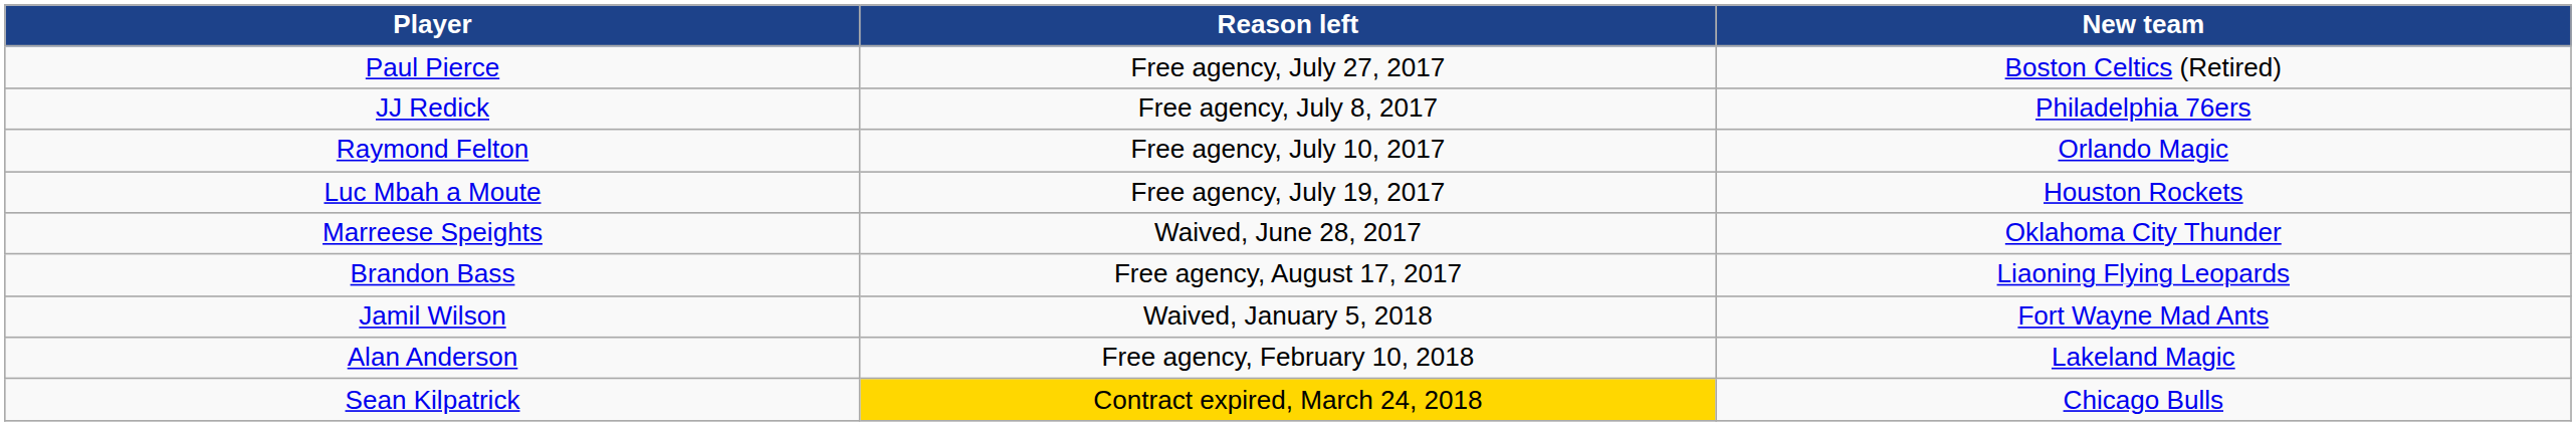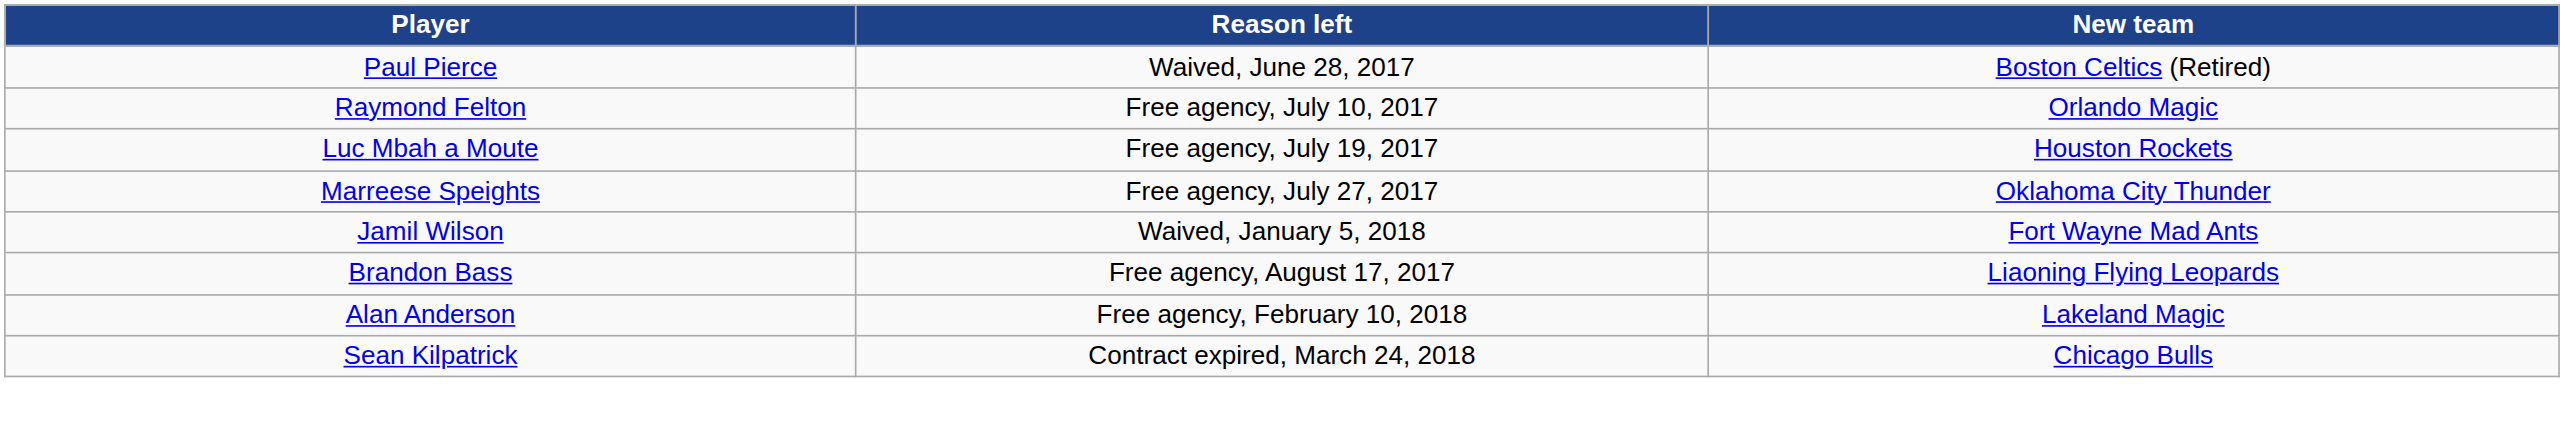 <table class="wikitable sortable sortable" style="text-align: center">
 <tr>
 <th style="background:#1d428a; color:white" width="10%">Player</th>
 <th style="background:#1d428a; color:white" width="10%">Reason left</th>
 <th style="background:#1d428a; color:white" width="10%">New team</th>
 </tr>
 <tr style="text-align: center">
 <td><a href='#'>Paul Pierce</a></td>
-<td>Free agency, July 27, 2017</td>
+<td>Waived, June 28, 2017</td>
 <td><a href='#'>Boston Celtics</a> (Retired)</td>
-</tr>
-<tr style="text-align: center">
-<td><a href='#'>JJ Redick</a></td>
-<td>Free agency, July 8, 2017</td>
-<td><a href='#'>Philadelphia 76ers</a></td>
 </tr>
 <tr style="text-align: center">
 <td><a href='#'>Raymond Felton</a></td>
 <td>Free agency, July 10, 2017</td>
 <td><a href='#'>Orlando Magic</a></td>
 </tr>
 <tr style="text-align: center">
 <td><a href='#'>Luc Mbah a Moute</a></td>
 <td>Free agency, July 19, 2017</td>
 <td><a href='#'>Houston Rockets</a></td>
 </tr>
 <tr style="text-align: center">
 <td><a href='#'>Marreese Speights</a></td>
-<td>Waived, June 28, 2017</td>
+<td>Free agency, July 27, 2017</td>
 <td><a href='#'>Oklahoma City Thunder</a></td>
+</tr>
+<tr style="text-align: center">
+<td><a href='#'>Jamil Wilson</a></td>
+<td>Waived, January 5, 2018</td>
+<td><a href='#'>Fort Wayne Mad Ants</a></td>
 </tr>
 <tr style="text-align: center">
 <td><a href='#'>Brandon Bass</a></td>
 <td>Free agency, August 17, 2017</td>
 <td> <a href='#'>Liaoning Flying Leopards</a></td>
-</tr>
-<tr style="text-align: center">
-<td><a href='#'>Jamil Wilson</a></td>
-<td>Waived, January 5, 2018</td>
-<td><a href='#'>Fort Wayne Mad Ants</a></td>
 </tr>
 <tr style="text-align: center">
 <td><a href='#'>Alan Anderson</a></td>
 <td>Free agency, February 10, 2018</td>
 <td><a href='#'>Lakeland Magic</a></td>
 </tr>
 <tr style="text-align: center">
 <td><a href='#'>Sean Kilpatrick</a></td>
-<td style="background: gold;">Contract expired, March 24, 2018</td>
+<td>Contract expired, March 24, 2018</td>
 <td><a href='#'>Chicago Bulls</a></td>
 </tr>
 </table>
